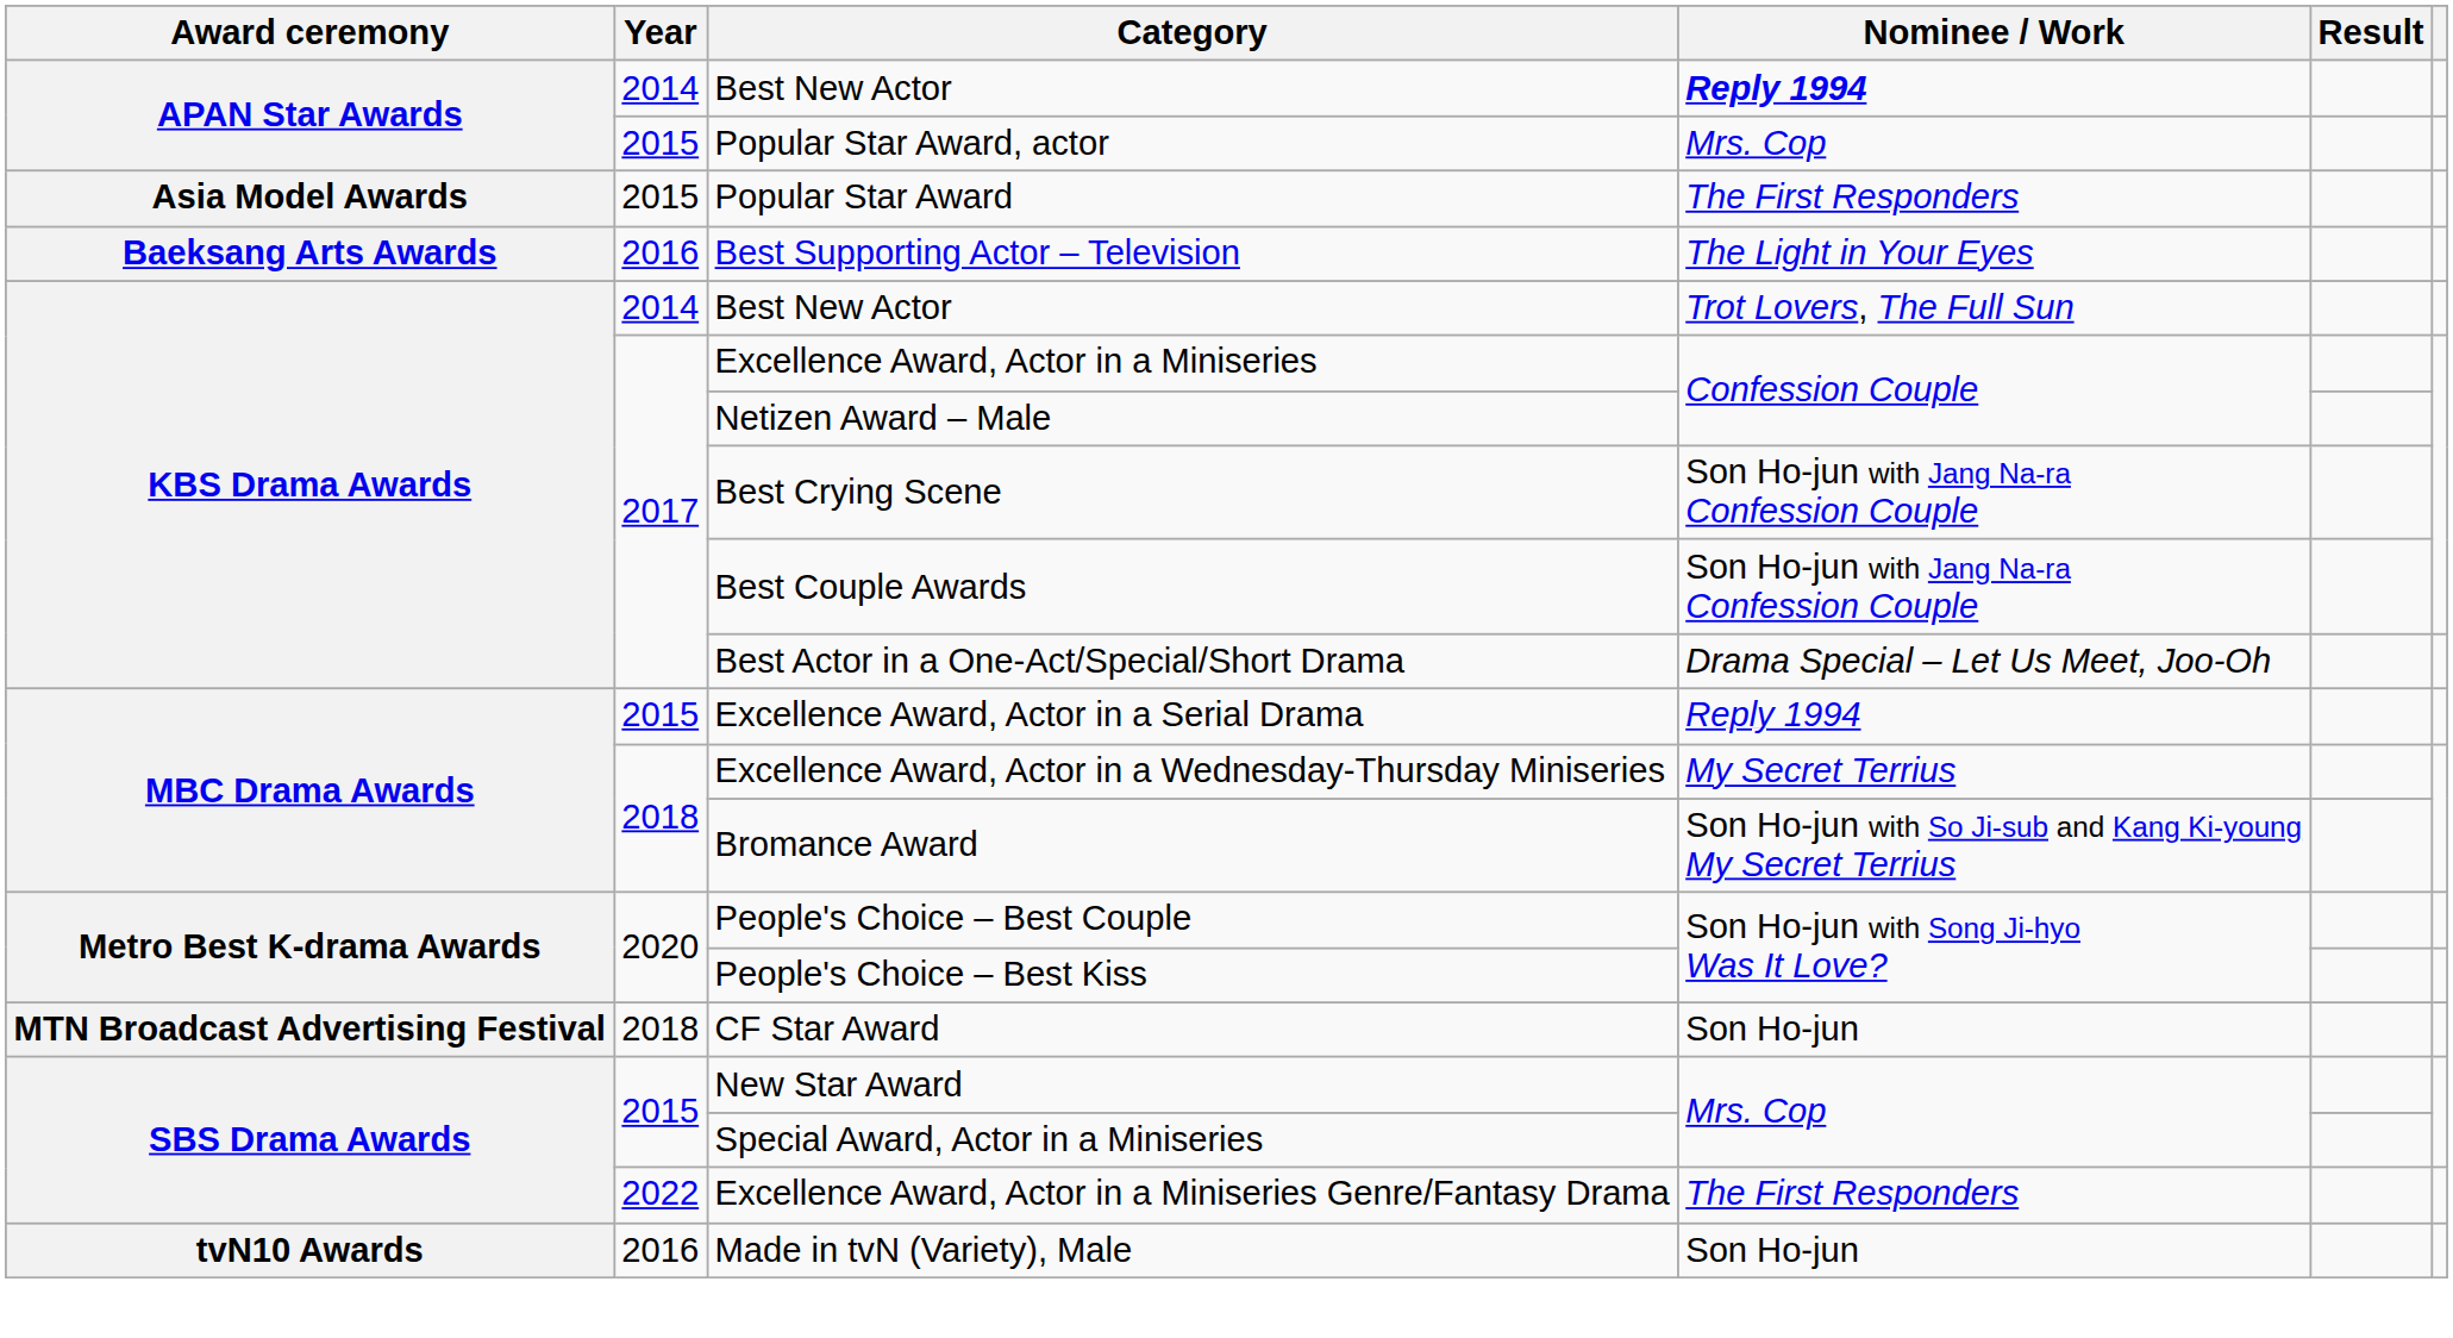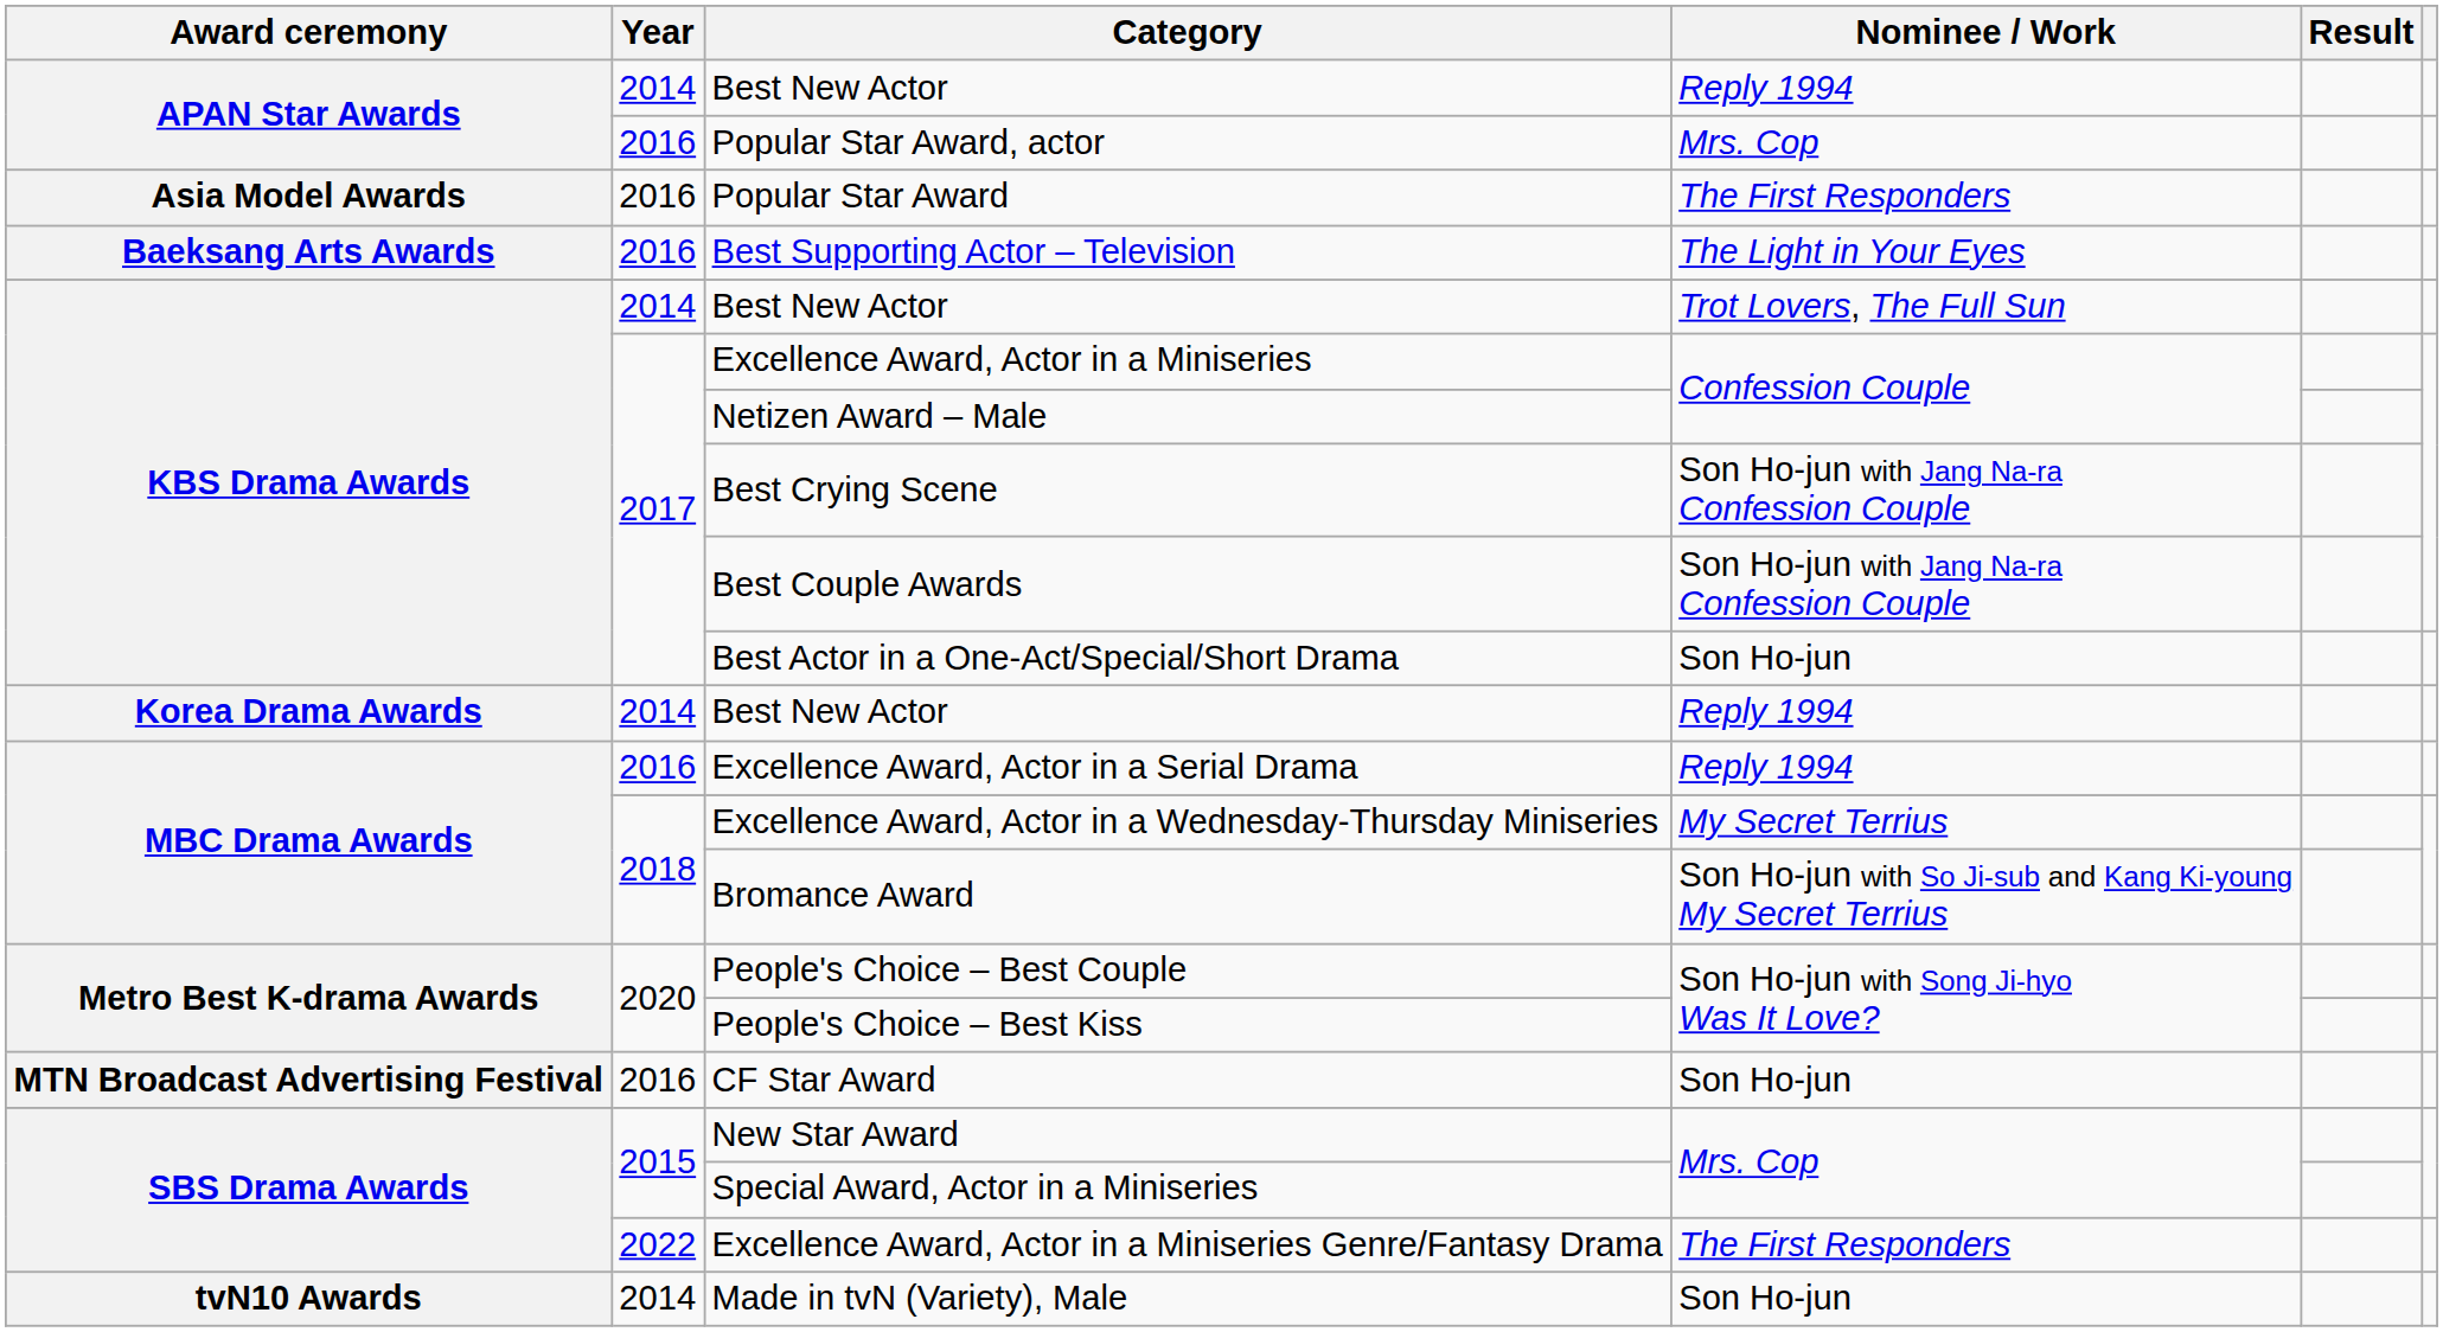 <table class="wikitable plainrowheaders sortable">
 <tr>
 <th scope="col">Award ceremony</th>
 <th scope="col">Year</th>
 <th scope="col">Category</th>
 <th scope="col">Nominee / Work</th>
 <th scope="col">Result</th>
 <th scope="col" class="unsortable"></th>
 </tr>
 <tr>
 <th scope="row" rowspan="2"><a href='#'>APAN Star Awards</a></th>
 <td style="text-align:center"><a href='#'>2014</a></td>
 <td>Best New Actor</td>
-<td><strong><em><a href='#'>Reply 1994</a></em></strong></td>
+<td><em><a href='#'>Reply 1994</a></em></td>
 <td></td>
 <td style="text-align:center"></td>
 </tr>
 <tr>
-<td style="text-align:center"><a href='#'>2015</a></td>
+<td style="text-align:center"><a href='#'>2016</a></td>
 <td>Popular Star Award, actor</td>
 <td><em><a href='#'>Mrs. Cop</a></em></td>
 <td></td>
 <td style="text-align:center"></td>
 </tr>
 <tr>
 <th scope="row">Asia Model Awards</th>
-<td style="text-align:center">2015</td>
+<td style="text-align:center">2016</td>
 <td>Popular Star Award</td>
 <td><em><a href='#'>The First Responders</a></em></td>
 <td></td>
 <td style="text-align:center"></td>
 </tr>
 <tr>
 <th scope="row"><a href='#'>Baeksang Arts Awards</a></th>
 <td style="text-align:center"><a href='#'>2016</a></td>
 <td><a href='#'>Best Supporting Actor – Television</a></td>
 <td><em><a href='#'>The Light in Your Eyes</a></em></td>
 <td></td>
 <td style="text-align:center"></td>
 </tr>
 <tr>
 <th scope="row" rowspan=6><a href='#'>KBS Drama Awards</a></th>
 <td style="text-align:center"><a href='#'>2014</a></td>
 <td>Best New Actor</td>
 <td><em><a href='#'>Trot Lovers</a></em>, <em><a href='#'>The Full Sun</a></em></td>
 <td></td>
 <td style="text-align:center"></td>
 </tr>
 <tr>
 <td style="text-align:center" rowspan=5><a href='#'>2017</a></td>
 <td>Excellence Award, Actor in a Miniseries</td>
 <td rowspan=2><em><a href='#'>Confession Couple</a></em></td>
 <td></td>
 <td style="text-align:center"  rowspan=4></td>
 </tr>
 <tr>
 <td>Netizen Award – Male</td>
 <td></td>
 </tr>
 <tr>
 <td>Best Crying Scene</td>
 <td>Son Ho-jun <small>with <a href='#'>Jang Na-ra</a></small><br> <em><a href='#'>Confession Couple</a></em></td>
 <td></td>
 </tr>
 <tr>
 <td>Best Couple Awards</td>
 <td>Son Ho-jun <small>with <a href='#'>Jang Na-ra</a></small><br> <em><a href='#'>Confession Couple</a></em></td>
 <td></td>
 </tr>
 <tr>
 <td>Best Actor in a One-Act/Special/Short Drama</td>
-<td><em>Drama Special – Let Us Meet, Joo-Oh</em></td>
+<td>Son Ho-jun</td>
 <td></td>
 <td></td>
 </tr>
 <tr>
+<th scope="row"><a href='#'>Korea Drama Awards</a></th>
+<td style="text-align:center"><a href='#'>2014</a></td>
+<td>Best New Actor</td>
+<td><em><a href='#'>Reply 1994</a></em></td>
+<td></td>
+<td style="text-align:center"></td>
+</tr>
+<tr>
 <th scope="row" rowspan=3><a href='#'>MBC Drama Awards</a></th>
-<td style="text-align:center"><a href='#'>2015</a></td>
+<td style="text-align:center"><a href='#'>2016</a></td>
 <td>Excellence Award, Actor in a Serial Drama</td>
 <td><em><a href='#'>Reply 1994</a></em></td>
 <td></td>
 <td style="text-align:center"></td>
 </tr>
 <tr>
 <td style="text-align:center"  rowspan=2><a href='#'>2018</a></td>
 <td>Excellence Award, Actor in a Wednesday-Thursday Miniseries</td>
 <td><em><a href='#'>My Secret Terrius</a></em></td>
 <td></td>
 <td style="text-align:center"  rowspan=2></td>
 </tr>
 <tr>
 <td>Bromance Award</td>
 <td>Son Ho-jun <small>with <a href='#'>So Ji-sub</a> and <a href='#'>Kang Ki-young</a></small><br><em><a href='#'>My Secret Terrius</a></em></td>
 <td></td>
 </tr>
 <tr>
 <th scope="row" rowspan=2>Metro Best K-drama Awards</th>
 <td style="text-align:center" rowspan=2>2020</td>
 <td>People's Choice – Best Couple</td>
 <td rowspan=2>Son Ho-jun <small>with <a href='#'>Song Ji-hyo</a></small> <br> <em><a href='#'>Was It Love?</a></em></td>
 <td></td>
 <td style="text-align:center"></td>
 </tr>
 <tr>
 <td>People's Choice – Best Kiss</td>
 <td></td>
 <td style="text-align:center"></td>
 </tr>
 <tr>
 <th scope="row">MTN Broadcast Advertising Festival</th>
-<td style="text-align:center">2018</td>
+<td style="text-align:center">2016</td>
 <td>CF Star Award</td>
 <td>Son Ho-jun</td>
 <td></td>
 <td style="text-align:center"></td>
 </tr>
 <tr>
 <th scope="row" rowspan=3><a href='#'>SBS Drama Awards</a></th>
 <td style="text-align:center" rowspan=2><a href='#'>2015</a></td>
 <td>New Star Award</td>
 <td rowspan=2><em><a href='#'>Mrs. Cop</a></em></td>
 <td></td>
 <td style="text-align:center"  rowspan=2></td>
 </tr>
 <tr>
 <td>Special Award, Actor in a Miniseries</td>
 <td></td>
 </tr>
 <tr>
 <td style="text-align:center"><a href='#'>2022</a></td>
 <td>Excellence Award, Actor in a Miniseries Genre/Fantasy Drama</td>
 <td><em><a href='#'>The First Responders</a></em></td>
 <td></td>
 <td style="text-align:center"></td>
 </tr>
 <tr>
 <th scope="row">tvN10 Awards</th>
-<td style="text-align:center" rowspan=1>2016</td>
+<td style="text-align:center" rowspan=1>2014</td>
 <td>Made in tvN (Variety), Male</td>
 <td>Son Ho-jun</td>
 <td></td>
 <td style="text-align:center"></td>
 </tr>
 </table>
